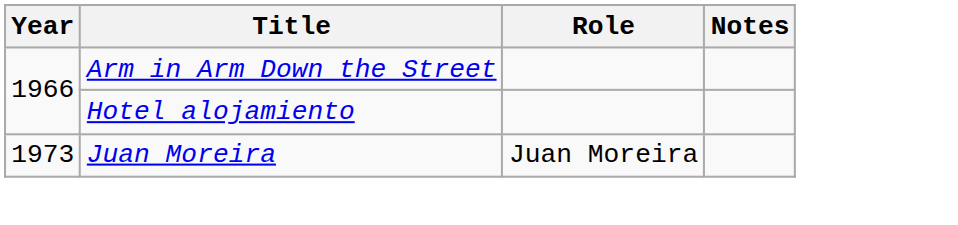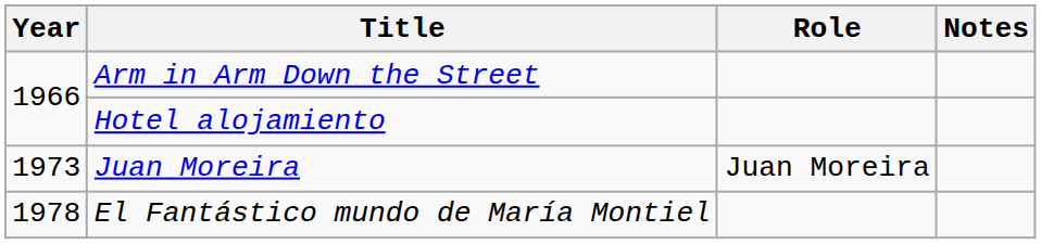 <table class="wikitable sortable">
 <tr>
 <th>Year</th>
 <th>Title</th>
 <th>Role</th>
 <th class="unsortable">Notes</th>
 </tr>
 <tr>
 <td rowspan=2>1966</td>
 <td><em><a href='#'>Arm in Arm Down the Street</a></em></td>
 <td></td>
 <td></td>
 </tr>
 <tr>
 <td><em><a href='#'>Hotel alojamiento</a></em></td>
 <td></td>
 <td></td>
 </tr>
 <tr>
 <td>1973</td>
 <td><em><a href='#'>Juan Moreira</a></em></td>
 <td>Juan Moreira</td>
 <td></td>
 </tr>
+<tr>
+<td>1978</td>
+<td><em>El Fantástico mundo de María Montiel</em></td>
+<td></td>
+<td></td>
+</tr>
 </table>
